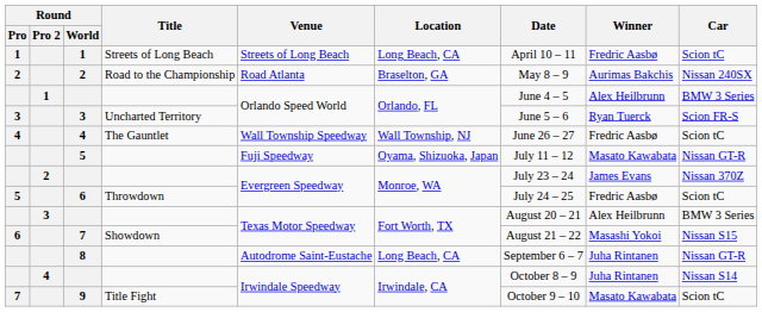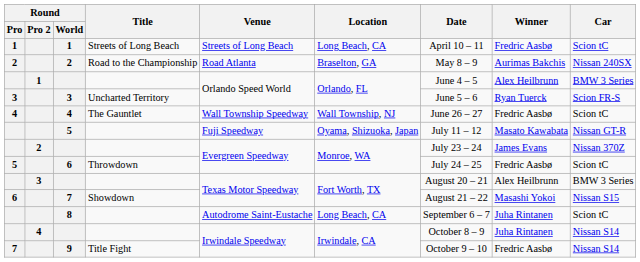 <table class="wikitable" style="font-size: 90%;">
 <tr>
 <th colspan=3>Round</th>
 <th rowspan=2>Title</th>
 <th rowspan=2>Venue</th>
 <th rowspan=2>Location</th>
 <th rowspan=2>Date</th>
 <th rowspan=2>Winner</th>
 <th rowspan=2>Car</th>
 </tr>
 <tr>
 <th>Pro</th>
 <th>Pro 2</th>
 <th>World</th>
 </tr>
 <tr>
 <th>1</th>
 <th></th>
 <th>1</th>
 <td>Streets of Long Beach</td>
 <td><a href='#'>Streets of Long Beach</a></td>
 <td><a href='#'>Long Beach</a>, <a href='#'>CA</a></td>
 <td align="center">April 10 – 11</td>
 <td> <a href='#'>Fredric Aasbø</a></td>
 <td><a href='#'>Scion tC</a></td>
 </tr>
 <tr>
 <th>2</th>
 <th></th>
 <th>2</th>
 <td>Road to the Championship</td>
 <td><a href='#'>Road Atlanta</a></td>
 <td><a href='#'>Braselton</a>, <a href='#'>GA</a></td>
 <td align="center">May 8 – 9</td>
 <td> <a href='#'>Aurimas Bakchis</a></td>
 <td><a href='#'>Nissan 240SX</a></td>
 </tr>
 <tr>
 <th></th>
 <th>1</th>
 <th></th>
 <td></td>
 <td rowspan=2>Orlando Speed World</td>
 <td rowspan=2><a href='#'>Orlando</a>, <a href='#'>FL</a></td>
 <td align="center">June 4 – 5</td>
 <td> <a href='#'>Alex Heilbrunn</a></td>
 <td><a href='#'>BMW 3 Series</a></td>
 </tr>
 <tr>
 <th>3</th>
 <th></th>
 <th>3</th>
 <td>Uncharted Territory</td>
 <td align="center">June 5 – 6</td>
 <td> <a href='#'>Ryan Tuerck</a></td>
 <td><a href='#'>Scion FR-S</a></td>
 </tr>
 <tr>
 <th>4</th>
 <th></th>
 <th>4</th>
 <td>The Gauntlet</td>
 <td><a href='#'>Wall Township Speedway</a></td>
 <td><a href='#'>Wall Township</a>, <a href='#'>NJ</a></td>
 <td align="center">June 26 – 27</td>
 <td> Fredric Aasbø</td>
 <td>Scion tC</td>
 </tr>
 <tr>
 <th></th>
 <th></th>
 <th>5</th>
 <td></td>
 <td><a href='#'>Fuji Speedway</a></td>
 <td><a href='#'>Oyama</a>, <a href='#'>Shizuoka</a>, <a href='#'>Japan</a></td>
 <td align="center">July 11 – 12</td>
 <td> <a href='#'>Masato Kawabata</a></td>
 <td><a href='#'>Nissan GT-R</a></td>
 </tr>
 <tr>
 <th></th>
 <th>2</th>
 <th></th>
 <td></td>
 <td rowspan=2><a href='#'>Evergreen Speedway</a></td>
 <td rowspan=2><a href='#'>Monroe</a>, <a href='#'>WA</a></td>
 <td align="center">July 23 – 24</td>
 <td> <a href='#'>James Evans</a></td>
 <td><a href='#'>Nissan 370Z</a></td>
 </tr>
 <tr>
 <th>5</th>
 <th></th>
 <th>6</th>
 <td>Throwdown</td>
 <td align="center">July 24 – 25</td>
 <td> Fredric Aasbø</td>
 <td>Scion tC</td>
 </tr>
 <tr>
 <th></th>
 <th>3</th>
 <th></th>
 <td></td>
 <td rowspan=2><a href='#'>Texas Motor Speedway</a></td>
 <td rowspan=2><a href='#'>Fort Worth</a>, <a href='#'>TX</a></td>
 <td align="center">August 20 – 21</td>
 <td> Alex Heilbrunn</td>
 <td>BMW 3 Series</td>
 </tr>
 <tr>
 <th>6</th>
 <th></th>
 <th>7</th>
 <td>Showdown</td>
 <td align="center">August 21 – 22</td>
 <td> <a href='#'>Masashi Yokoi</a></td>
 <td><a href='#'>Nissan S15</a></td>
 </tr>
 <tr>
 <th></th>
 <th></th>
 <th>8</th>
 <td></td>
 <td><a href='#'>Autodrome Saint-Eustache</a></td>
 <td><a href='#'>Long Beach</a>, <a href='#'>CA</a></td>
 <td align="center">September 6 – 7</td>
 <td> <a href='#'>Juha Rintanen</a></td>
-<td><a href='#'>Nissan GT-R</a></td>
+<td>Scion tC</td>
 </tr>
 <tr>
 <th></th>
 <th>4</th>
 <th></th>
 <td></td>
 <td rowspan=2><a href='#'>Irwindale Speedway</a></td>
 <td rowspan=2><a href='#'>Irwindale</a>, <a href='#'>CA</a></td>
 <td align="center">October 8 – 9</td>
 <td> <a href='#'>Juha Rintanen</a></td>
 <td><a href='#'>Nissan S14</a></td>
 </tr>
 <tr>
 <th>7</th>
 <th></th>
 <th>9</th>
 <td>Title Fight</td>
 <td align="center">October 9 – 10</td>
-<td> <a href='#'>Masato Kawabata</a></td>
-<td>Scion tC</td>
+<td> Fredric Aasbø</td>
+<td><a href='#'>Nissan S14</a></td>
 </tr>
 </table>
